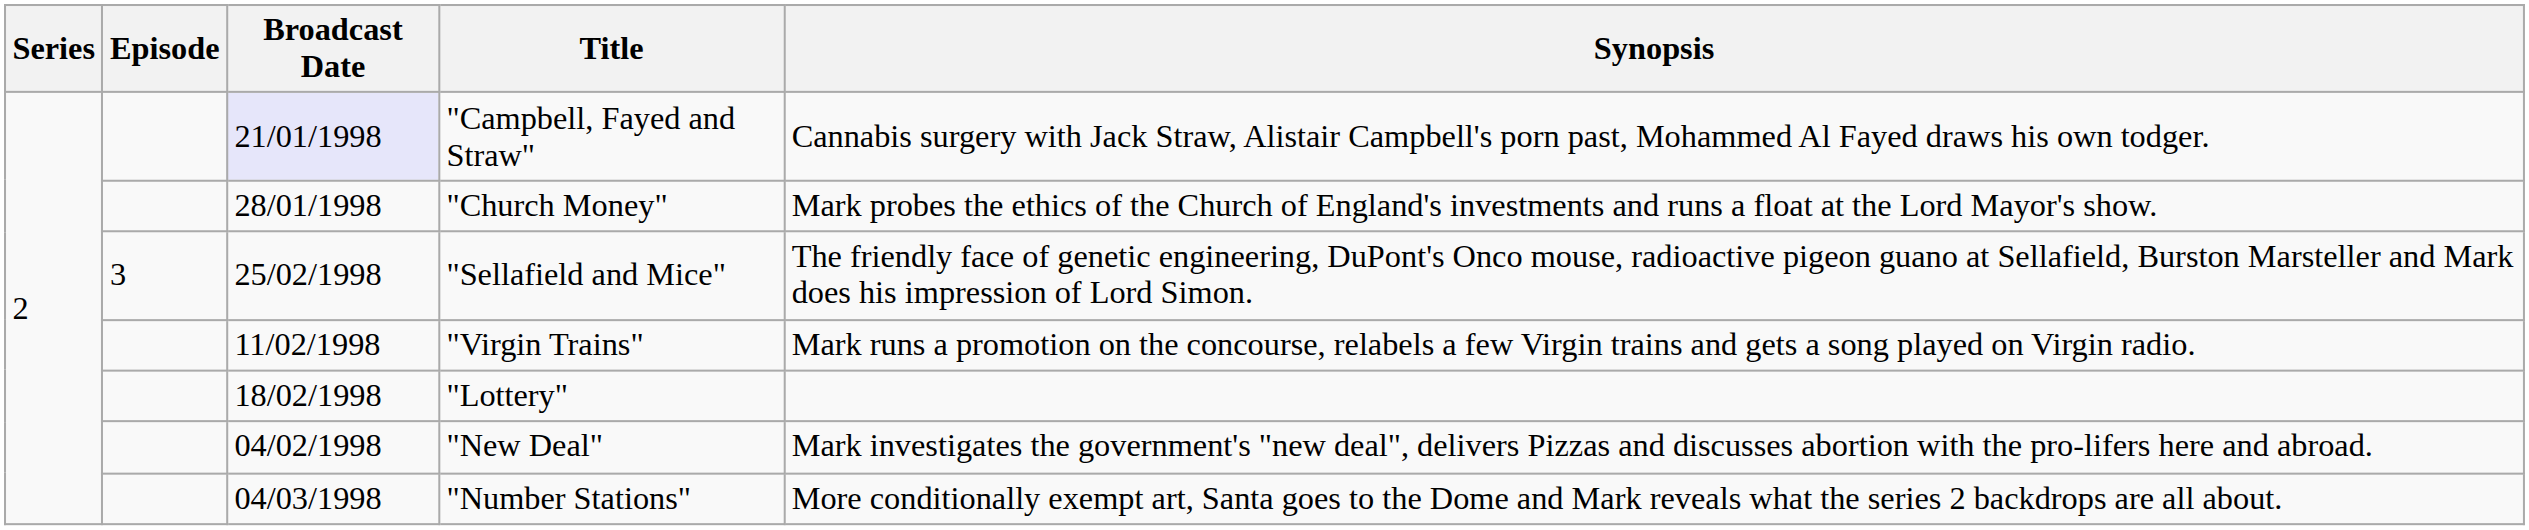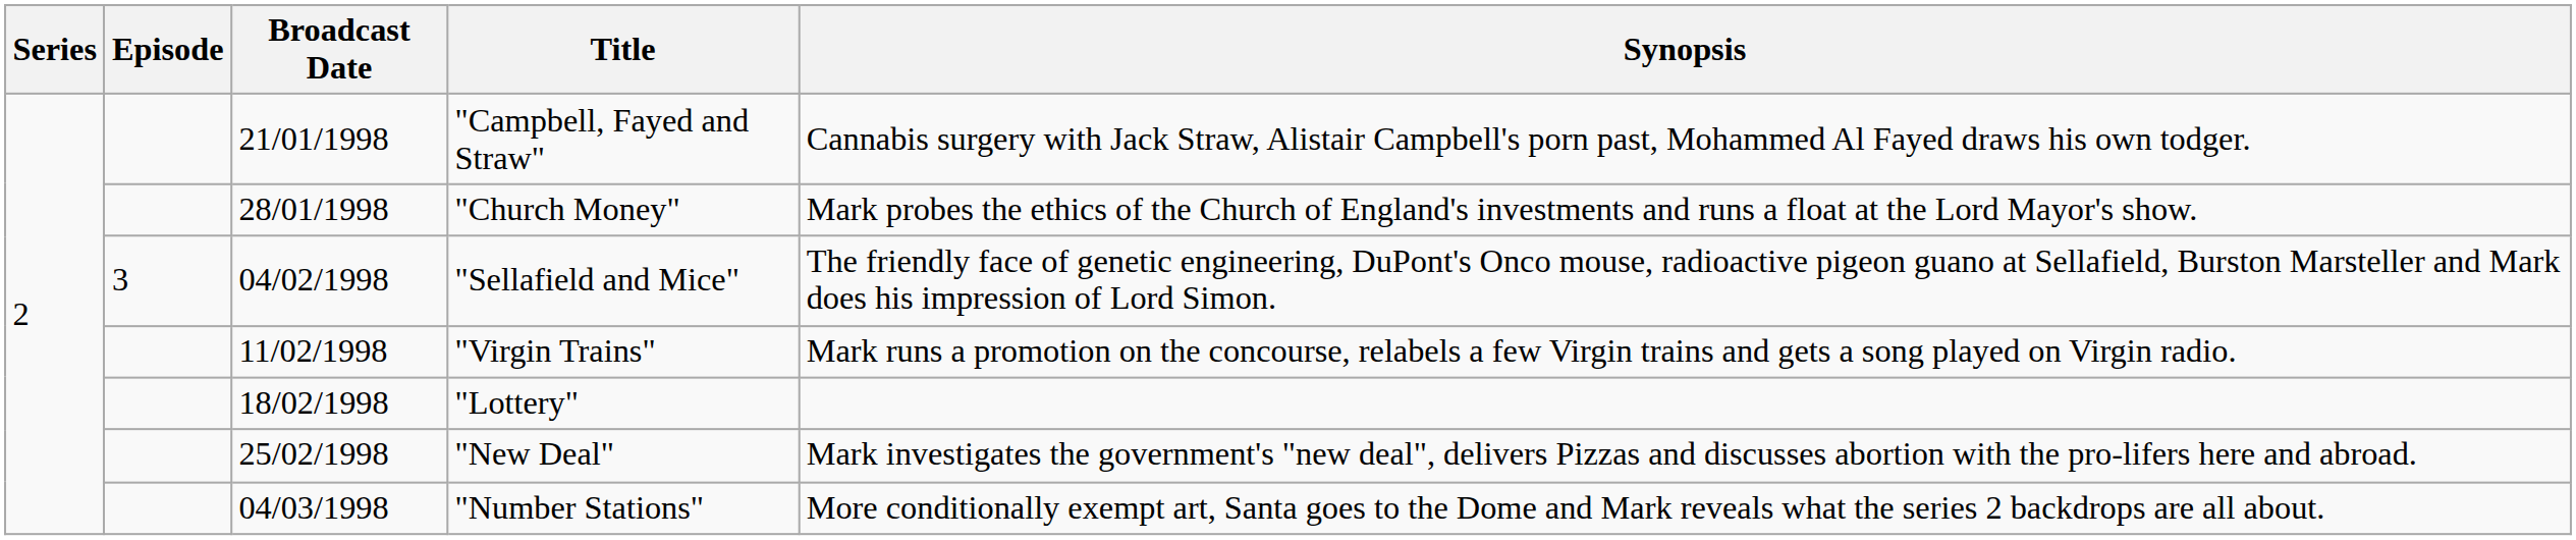 <table class="wikitable">
 <tr>
 <th>Series</th>
 <th>Episode</th>
 <th>Broadcast Date</th>
 <th>Title</th>
 <th>Synopsis</th>
 </tr>
 <tr>
 <td rowspan="7">2</td>
 <td></td>
-<td style="background: lavender;">21/01/1998</td>
+<td>21/01/1998</td>
 <td>"Campbell, Fayed and Straw"</td>
 <td>Cannabis surgery with Jack Straw, Alistair Campbell's porn past, Mohammed Al Fayed draws his own todger.</td>
 </tr>
 <tr>
 <td></td>
 <td>28/01/1998</td>
 <td>"Church Money"</td>
 <td>Mark probes the ethics of the Church of England's investments and runs a float at the Lord Mayor's show.</td>
 </tr>
 <tr>
 <td>3</td>
-<td>25/02/1998</td>
+<td>04/02/1998</td>
 <td>"Sellafield and Mice"</td>
 <td>The friendly face of genetic engineering, DuPont's Onco mouse, radioactive pigeon guano at Sellafield, Burston Marsteller and Mark does his impression of Lord Simon.</td>
 </tr>
 <tr>
 <td></td>
 <td>11/02/1998</td>
 <td>"Virgin Trains"</td>
 <td>Mark runs a promotion on the concourse, relabels a few Virgin trains and gets a song played on Virgin radio.</td>
 </tr>
 <tr>
 <td></td>
 <td>18/02/1998</td>
 <td>"Lottery"</td>
 <td></td>
 </tr>
 <tr>
 <td></td>
-<td>04/02/1998</td>
+<td>25/02/1998</td>
 <td>"New Deal"</td>
 <td>Mark investigates the government's "new deal", delivers Pizzas and discusses abortion with the pro-lifers here and abroad.</td>
 </tr>
 <tr>
 <td></td>
 <td>04/03/1998</td>
 <td>"Number Stations"</td>
 <td>More conditionally exempt art, Santa goes to the Dome and Mark reveals what the series 2 backdrops are all about.</td>
 </tr>
 </table>
